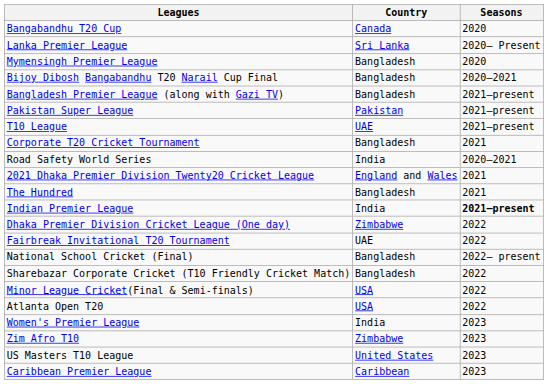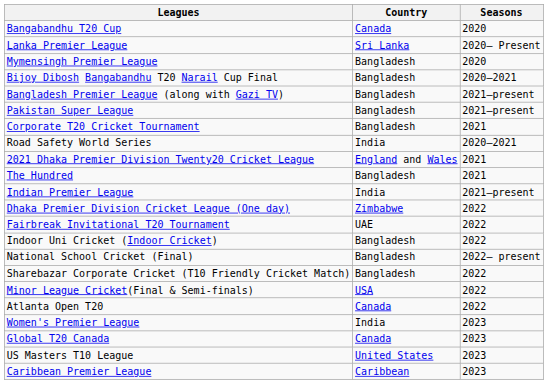 <table class="wikitable">
 <tr>
 <th>Leagues</th>
 <th>Country</th>
 <th>Seasons</th>
 </tr>
 <tr>
 <td><a href='#'>Bangabandhu T20 Cup</a></td>
 <td><a href='#'>Canada</a></td>
 <td>2020</td>
 </tr>
 <tr>
 <td><a href='#'>Lanka Premier League</a></td>
 <td><a href='#'>Sri Lanka</a></td>
 <td>2020– Present</td>
 </tr>
 <tr>
 <td><a href='#'>Mymensingh Premier League</a></td>
 <td>Bangladesh</td>
 <td>2020</td>
 </tr>
 <tr>
 <td><a href='#'>Bijoy Dibosh</a> <a href='#'>Bangabandhu</a> T20 <a href='#'>Narail</a> Cup Final</td>
 <td>Bangladesh</td>
 <td>2020–2021</td>
 </tr>
 <tr>
 <td><a href='#'>Bangladesh Premier League</a> (along with <a href='#'>Gazi TV</a>)</td>
 <td>Bangladesh</td>
 <td>2021–present</td>
 </tr>
 <tr>
 <td><a href='#'>Pakistan Super League</a></td>
-<td><a href='#'>Pakistan</a></td>
-<td>2021–present</td>
-</tr>
-<tr>
-<td><a href='#'>T10 League</a></td>
-<td><a href='#'>UAE</a></td>
+<td>Bangladesh</td>
 <td>2021–present</td>
 </tr>
 <tr>
 <td><a href='#'>Corporate T20 Cricket Tournament</a></td>
 <td>Bangladesh</td>
 <td>2021</td>
 </tr>
 <tr>
 <td>Road Safety World Series</td>
 <td>India</td>
 <td>2020–2021</td>
 </tr>
 <tr>
 <td><a href='#'>2021 Dhaka Premier Division Twenty20 Cricket League</a></td>
 <td><a href='#'>England</a> and <a href='#'>Wales</a></td>
 <td>2021</td>
 </tr>
 <tr>
 <td><a href='#'>The Hundred</a></td>
 <td>Bangladesh</td>
 <td>2021</td>
 </tr>
 <tr>
 <td><a href='#'>Indian Premier League</a></td>
 <td>India</td>
-<td><strong>2021–present</strong></td>
+<td>2021–present</td>
 </tr>
 <tr>
 <td><a href='#'>Dhaka Premier Division Cricket League (One day)</a></td>
 <td><a href='#'>Zimbabwe</a></td>
 <td>2022</td>
 </tr>
 <tr>
 <td><a href='#'>Fairbreak Invitational T20 Tournament</a></td>
 <td>UAE</td>
+<td>2022</td>
+</tr>
+<tr>
+<td>Indoor Uni Cricket (<a href='#'>Indoor Cricket</a>)</td>
+<td>Bangladesh</td>
 <td>2022</td>
 </tr>
 <tr>
 <td>National School Cricket (Final)</td>
 <td>Bangladesh</td>
 <td>2022– present</td>
 </tr>
 <tr>
 <td>Sharebazar Corporate Cricket (T10 Friendly Cricket Match)</td>
 <td>Bangladesh</td>
 <td>2022</td>
 </tr>
 <tr>
 <td><a href='#'>Minor League Cricket</a>(Final & Semi-finals)</td>
 <td><a href='#'>USA</a></td>
 <td>2022</td>
 </tr>
 <tr>
 <td>Atlanta Open T20</td>
-<td><a href='#'>USA</a></td>
+<td><a href='#'>Canada</a></td>
 <td>2022</td>
 </tr>
 <tr>
 <td><a href='#'>Women's Premier League</a></td>
 <td>India</td>
 <td>2023</td>
 </tr>
 <tr>
-<td><a href='#'>Zim Afro T10</a></td>
-<td><a href='#'>Zimbabwe</a></td>
+<td Global T20><a href='#'>Global T20 Canada</a></td>
+<td><a href='#'>Canada</a></td>
 <td>2023</td>
 </tr>
 <tr>
 <td>US Masters T10 League</td>
 <td><a href='#'>United States</a></td>
 <td>2023</td>
 </tr>
 <tr>
 <td><a href='#'>Caribbean Premier League</a></td>
 <td><a href='#'>Caribbean</a></td>
 <td>2023</td>
 </tr>
 </table>
